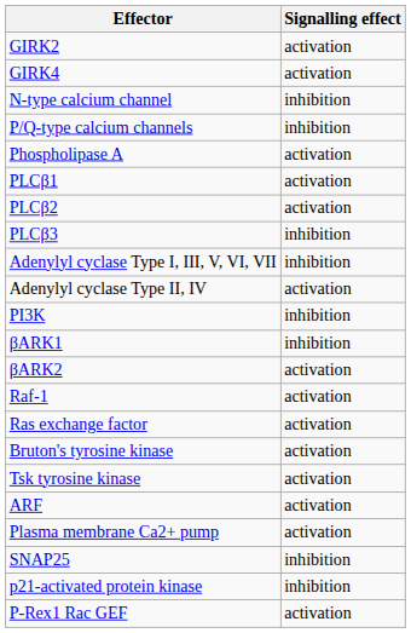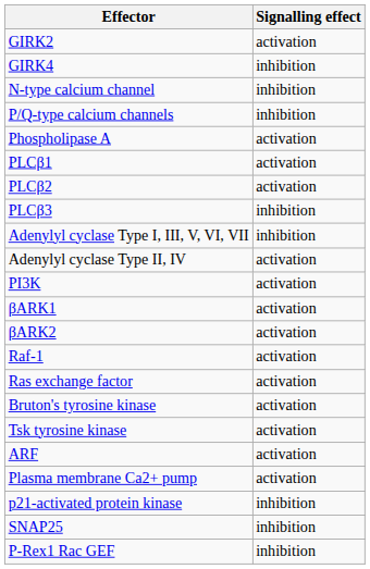 <table class="wikitable floatright">
 <tr>
 <th>Effector</th>
 <th>Signalling effect</th>
 </tr>
 <tr>
 <td><a href='#'>GIRK2</a></td>
 <td>activation</td>
 </tr>
 <tr>
 <td><a href='#'>GIRK4</a></td>
-<td>activation</td>
+<td>inhibition</td>
 </tr>
 <tr>
 <td><a href='#'>N-type calcium channel</a></td>
 <td>inhibition</td>
 </tr>
 <tr>
 <td><a href='#'>P/Q-type calcium channels</a></td>
 <td>inhibition</td>
 </tr>
 <tr>
 <td><a href='#'>Phospholipase A</a></td>
 <td>activation</td>
 </tr>
 <tr>
 <td><a href='#'>PLCβ1</a></td>
 <td>activation</td>
 </tr>
 <tr>
 <td><a href='#'>PLCβ2</a></td>
 <td>activation</td>
 </tr>
 <tr>
 <td><a href='#'>PLCβ3</a></td>
 <td>inhibition</td>
 </tr>
 <tr>
 <td><a href='#'>Adenylyl cyclase</a> Type I, III, V, VI, VII</td>
 <td>inhibition</td>
 </tr>
 <tr>
 <td>Adenylyl cyclase Type II, IV</td>
 <td>activation</td>
 </tr>
 <tr>
 <td><a href='#'>PI3K</a></td>
-<td>inhibition</td>
+<td>activation</td>
 </tr>
 <tr>
 <td><a href='#'>βARK1</a></td>
-<td>inhibition</td>
+<td>activation</td>
 </tr>
 <tr>
 <td><a href='#'>βARK2</a></td>
 <td>activation</td>
 </tr>
 <tr>
 <td><a href='#'>Raf-1</a></td>
 <td>activation</td>
 </tr>
 <tr>
 <td><a href='#'>Ras exchange factor</a></td>
 <td>activation</td>
 </tr>
 <tr>
 <td><a href='#'>Bruton's tyrosine kinase</a></td>
 <td>activation</td>
 </tr>
 <tr>
 <td><a href='#'>Tsk tyrosine kinase</a></td>
 <td>activation</td>
 </tr>
 <tr>
 <td><a href='#'>ARF</a></td>
 <td>activation</td>
 </tr>
 <tr>
 <td><a href='#'>Plasma membrane Ca2+ pump</a></td>
 <td>activation</td>
 </tr>
 <tr>
+<td><a href='#'>p21-activated protein kinase</a></td>
+<td>inhibition</td>
+</tr>
+<tr>
 <td><a href='#'>SNAP25</a></td>
 <td>inhibition</td>
 </tr>
 <tr>
-<td><a href='#'>p21-activated protein kinase</a></td>
+<td><a href='#'>P-Rex1 Rac GEF</a></td>
 <td>inhibition</td>
 </tr>
-<tr>
-<td><a href='#'>P-Rex1 Rac GEF</a></td>
-<td>activation<br></td>
-</tr>
 </table>
